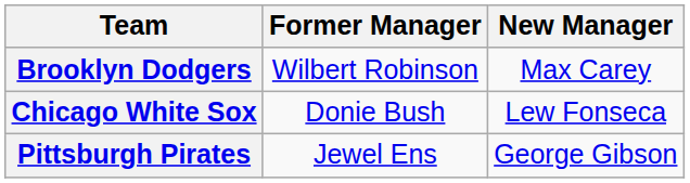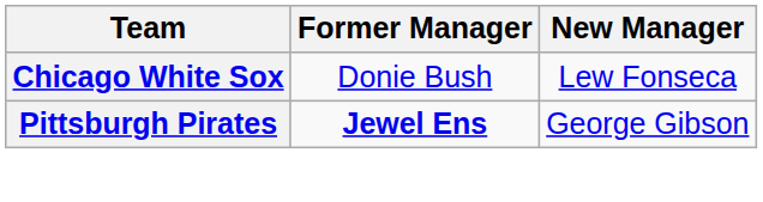 <table class="wikitable plainrowheaders" style="text-align:center;">
 <tr>
 <th>Team</th>
 <th>Former Manager</th>
 <th>New Manager</th>
-</tr>
-<tr>
-<th scope="row" style="text-align:center;"><a href='#'>Brooklyn Dodgers</a></th>
-<td><a href='#'>Wilbert Robinson</a></td>
-<td><a href='#'>Max Carey</a></td>
 </tr>
 <tr>
 <th scope="row" style="text-align:center;"><a href='#'>Chicago White Sox</a></th>
 <td><a href='#'>Donie Bush</a></td>
 <td><a href='#'>Lew Fonseca</a></td>
 </tr>
 <tr>
 <th scope="row" style="text-align:center;"><a href='#'>Pittsburgh Pirates</a></th>
-<td><a href='#'>Jewel Ens</a></td>
+<td><strong><a href='#'>Jewel Ens</a></strong></td>
 <td><a href='#'>George Gibson</a></td>
 </tr>
 </table>
